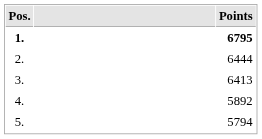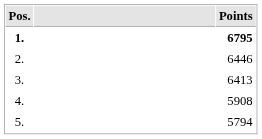 <table cellspacing="1" cellpadding="3" style="border:1px solid #AAAAAA;font-size:90%">
 <tr bgcolor="#E4E4E4">
 <th style="border-bottom:1px solid #AAAAAA" width=10>Pos.</th>
 <th style="border-bottom:1px solid #AAAAAA" width=200></th>
 <th style="border-bottom:1px solid #AAAAAA" width=20>Points</th>
 </tr>
 <tr>
 <td align="center"><strong>1.</strong></td>
 <td><strong></strong></td>
 <td align="right"><strong>6795</strong></td>
 </tr>
 <tr>
 <td align="center">2.</td>
 <td></td>
-<td align="right">6444</td>
+<td align="right">6446</td>
 </tr>
 <tr>
 <td align="center">3.</td>
 <td></td>
 <td align="right">6413</td>
 </tr>
 <tr>
 <td align="center">4.</td>
 <td></td>
-<td align="right">5892</td>
+<td align="right">5908</td>
 </tr>
 <tr>
 <td align="center">5.</td>
 <td></td>
 <td align="right">5794</td>
 </tr>
 </table>
